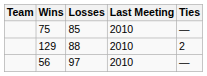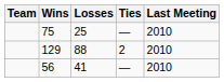 <table class="wikitable">
 <tr>
 <th>Team</th>
 <th>Wins</th>
 <th>Losses</th>
+<th>Ties</th>
 <th>Last Meeting</th>
-<th>Ties</th>
 </tr>
 <tr>
 <td></td>
 <td>75</td>
-<td>85</td>
+<td>25</td>
+<td>—</td>
 <td>2010</td>
-<td>—</td>
 </tr>
 <tr>
 <td></td>
 <td>129</td>
 <td>88</td>
+<td>2</td>
 <td>2010</td>
-<td>2</td>
 </tr>
 <tr>
 <td></td>
 <td>56</td>
-<td>97</td>
+<td>41</td>
+<td>—</td>
 <td>2010</td>
-<td>—</td>
 </tr>
 </table>
